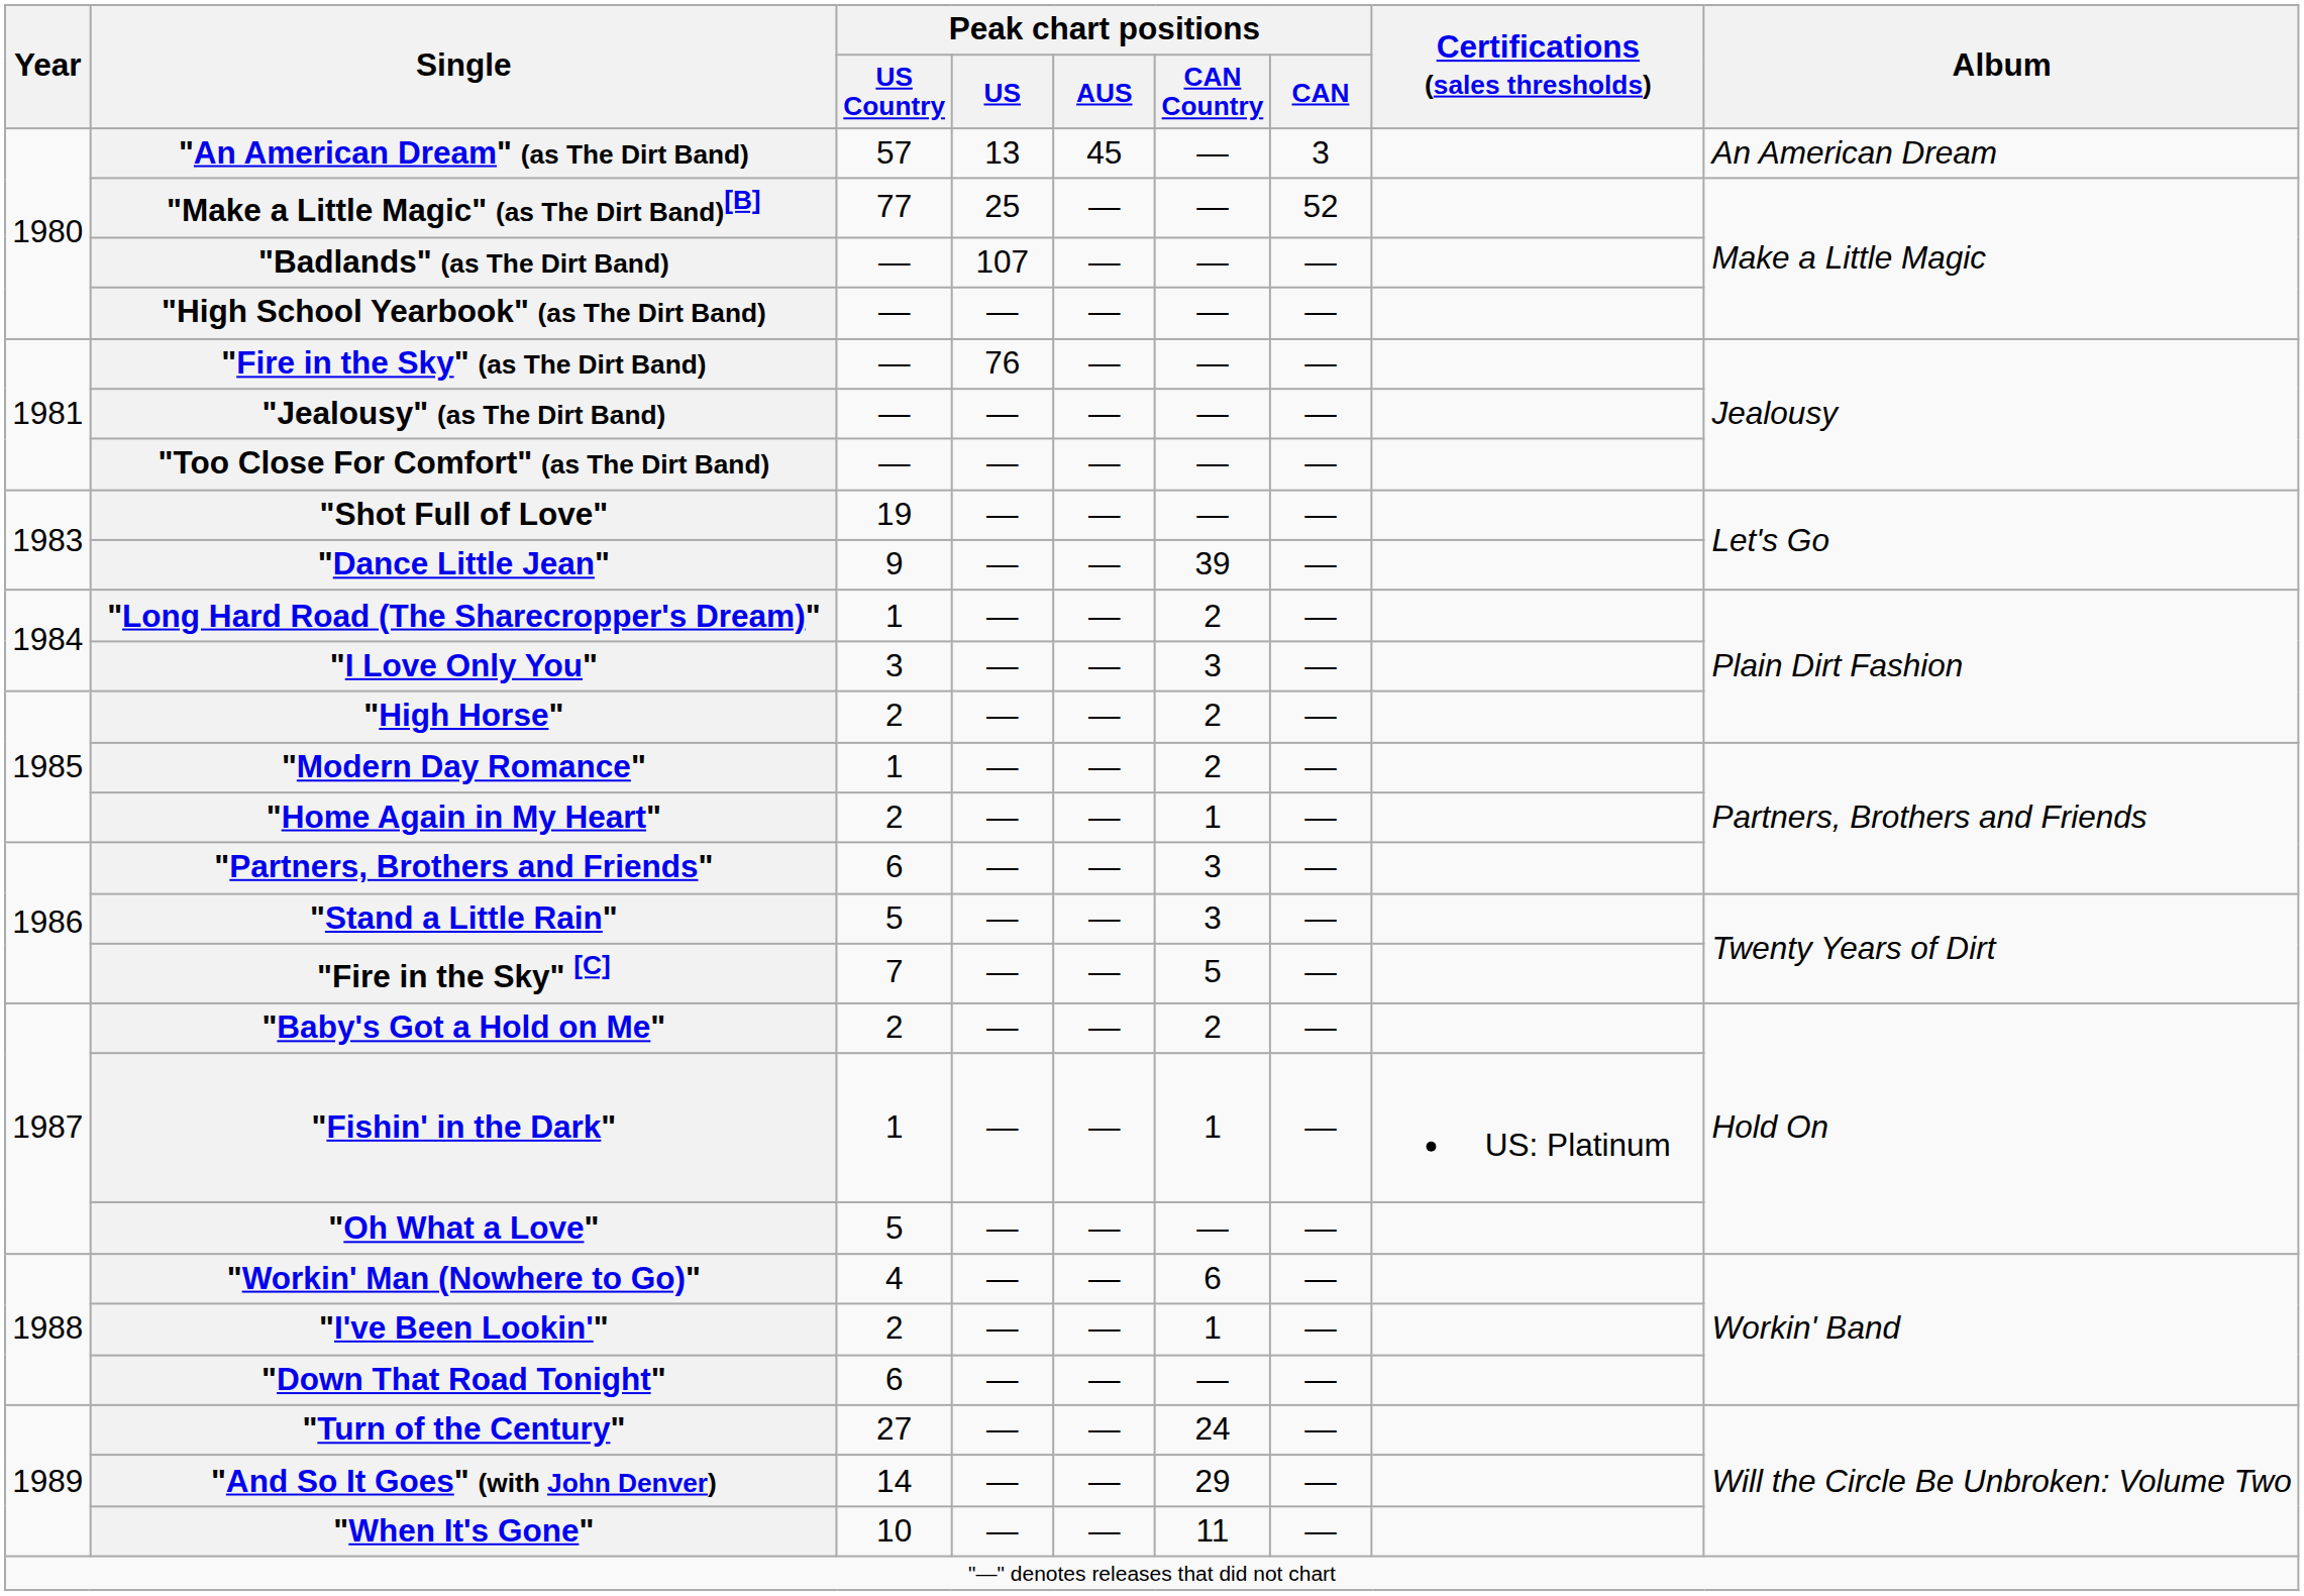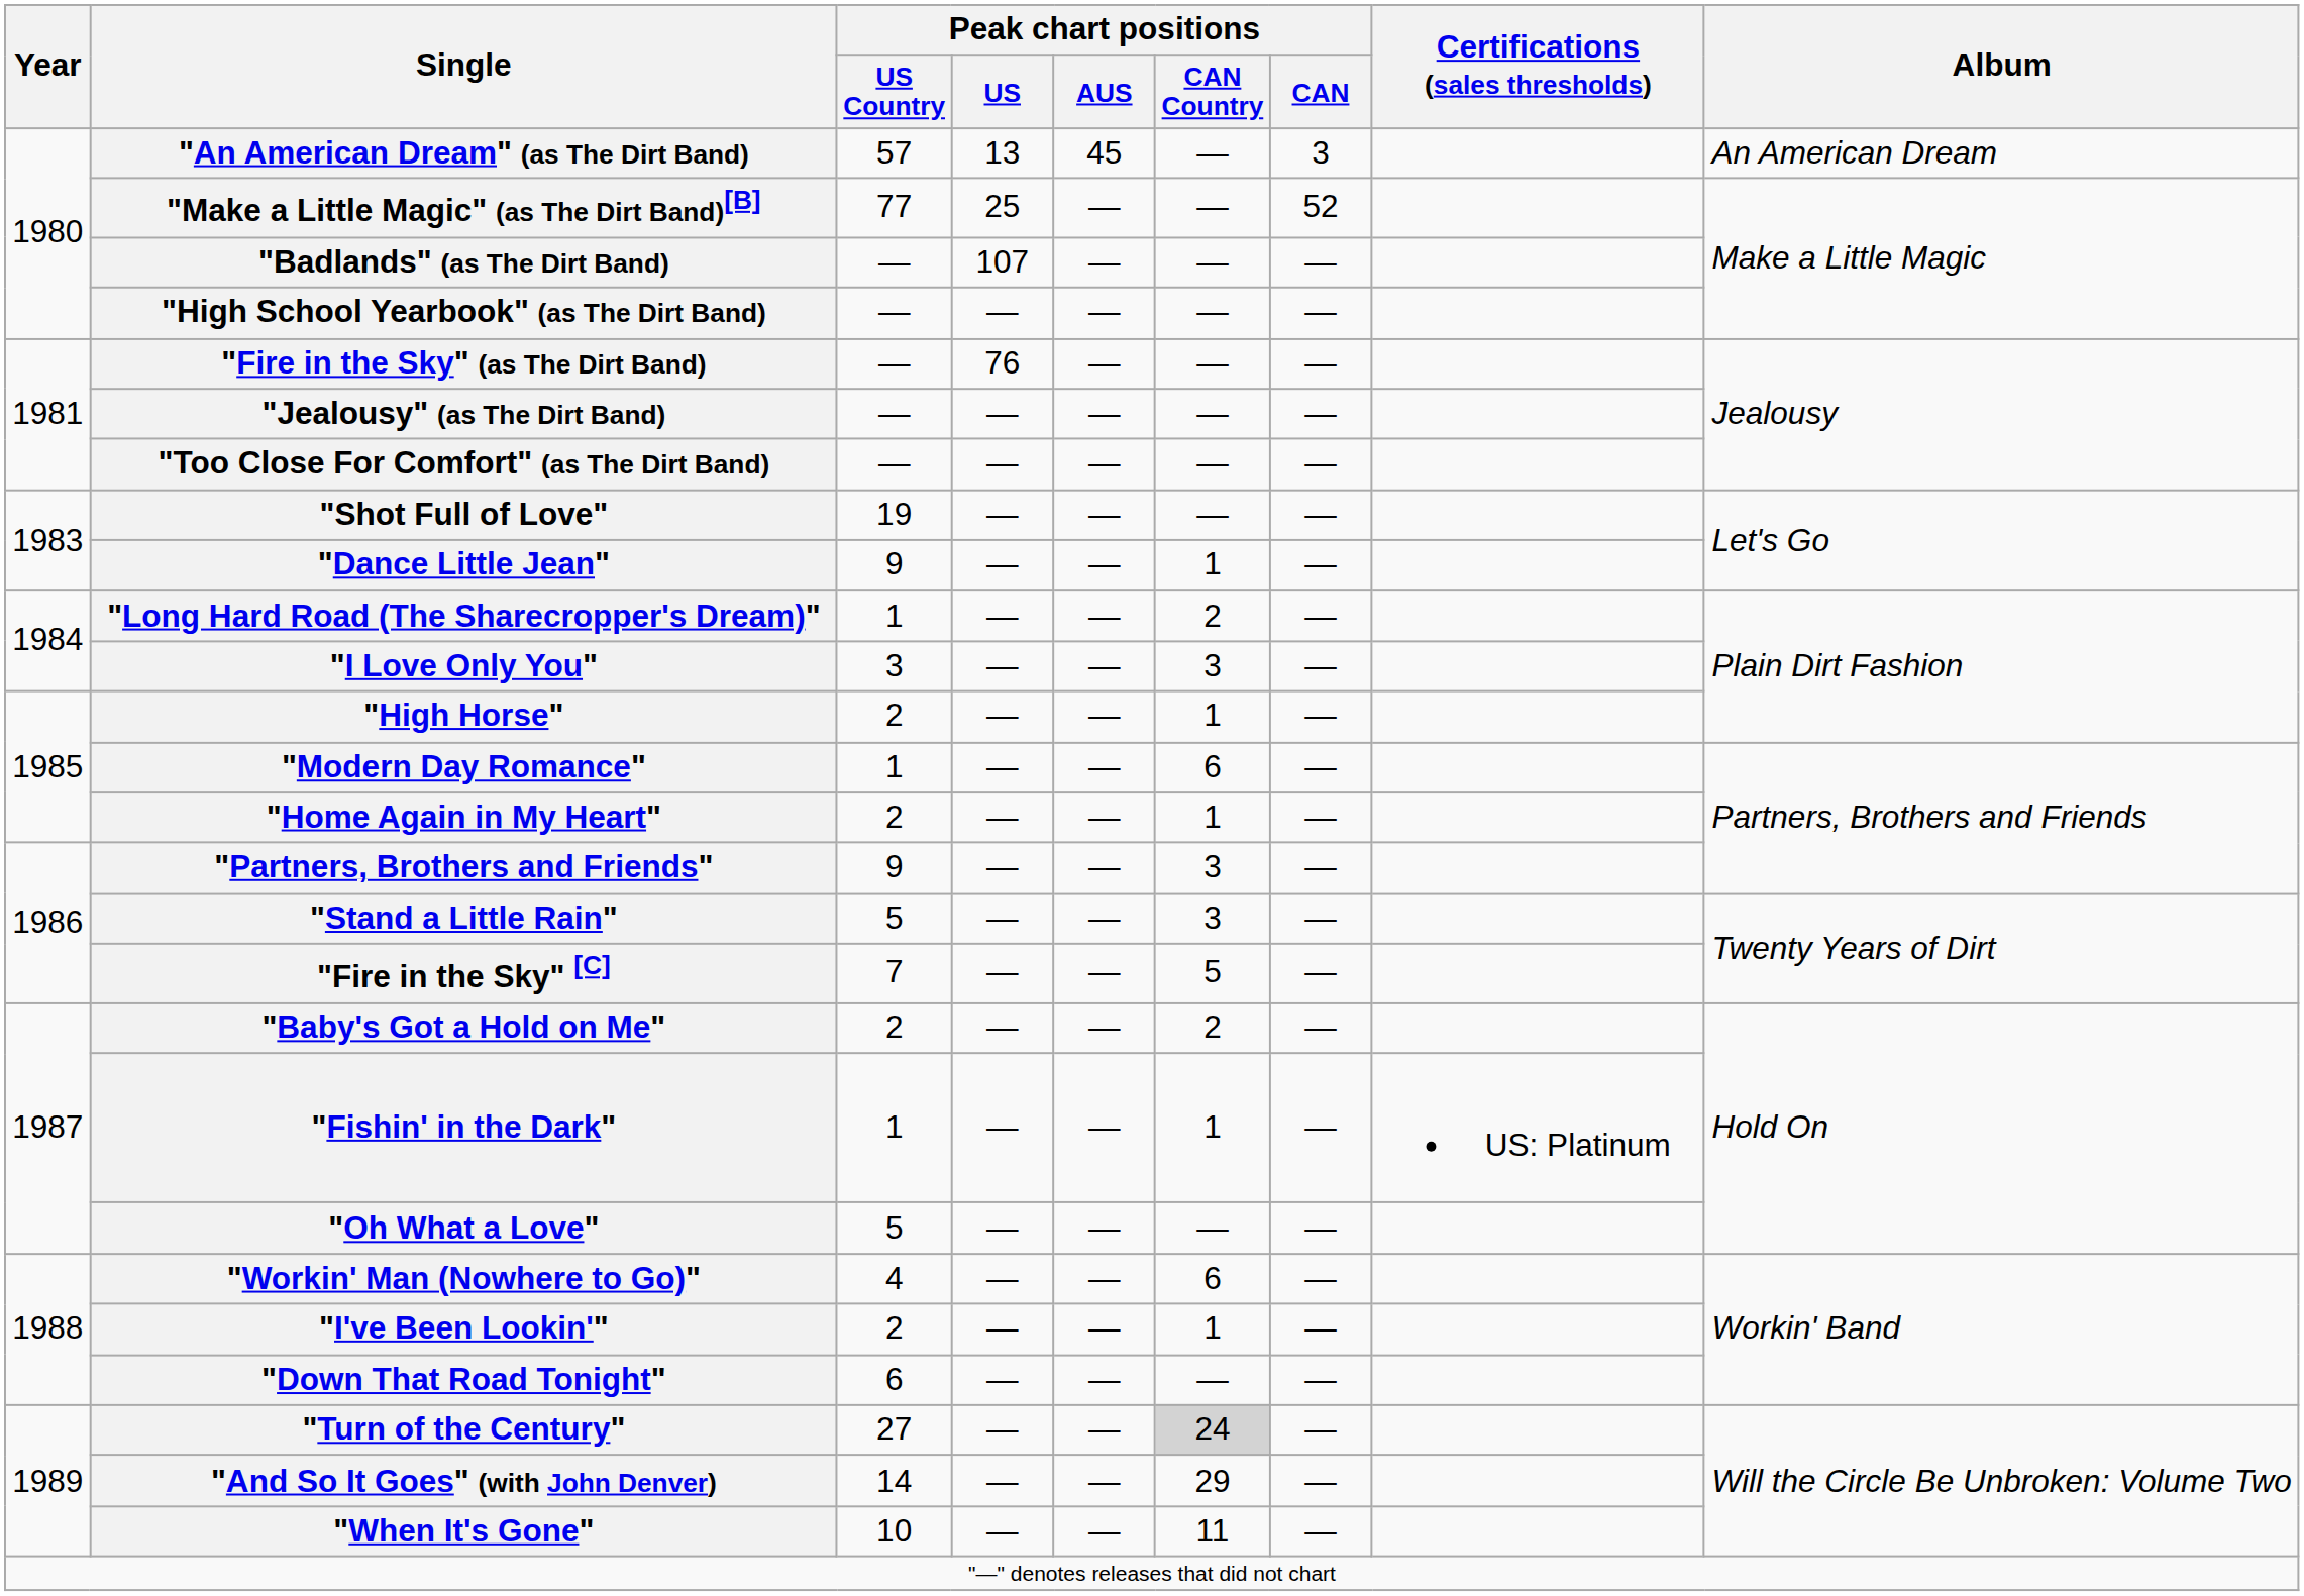 <table class="wikitable plainrowheaders" style="text-align:center;">
 <tr>
 <th rowspan="2">Year</th>
 <th rowspan="2" style="width:23em;">Single</th>
 <th colspan="5">Peak chart positions</th>
 <th rowspan="2" style="width:10em;"><a href='#'>Certifications</a><br><small>(<a href='#'>sales thresholds</a>)</small></th>
 <th rowspan="2">Album</th>
 </tr>
 <tr style="font-size:smaller;">
 <th style="width:45px;"><a href='#'>US Country</a><br></th>
 <th style="width:45px;"><a href='#'>US</a><br></th>
 <th style="width:45px;"><a href='#'>AUS</a></th>
 <th style="width:45px;"><a href='#'>CAN Country</a></th>
 <th style="width:45px;"><a href='#'>CAN</a></th>
 </tr>
 <tr>
 <td rowspan="4">1980</td>
 <th scope="row">"<a href='#'>An American Dream</a>" <small>(as The Dirt Band)</small></th>
 <td>57</td>
 <td>13</td>
 <td>45</td>
 <td>—</td>
 <td>3</td>
 <td></td>
 <td style="text-align:left;"><em>An American Dream</em></td>
 </tr>
 <tr>
 <th scope="row">"Make a Little Magic" <small>(as The Dirt Band)</small><sup><span></span><a href='#'><strong>[B]</strong></a></sup></th>
 <td>77</td>
 <td>25</td>
 <td>—</td>
 <td>—</td>
 <td>52</td>
 <td></td>
 <td style="text-align:left;" rowspan="3"><em>Make a Little Magic</em></td>
 </tr>
 <tr>
 <th scope="row">"Badlands" <small>(as The Dirt Band)</small></th>
 <td>—</td>
 <td>107</td>
 <td>—</td>
 <td>—</td>
 <td>—</td>
 <td></td>
 </tr>
 <tr>
 <th scope="row">"High School Yearbook" <small>(as The Dirt Band)</small></th>
 <td>—</td>
 <td>—</td>
 <td>—</td>
 <td>—</td>
 <td>—</td>
 <td></td>
 </tr>
 <tr>
 <td rowspan="3">1981</td>
 <th scope="row">"<a href='#'>Fire in the Sky</a>" <small>(as The Dirt Band)</small></th>
 <td>—</td>
 <td>76</td>
 <td>—</td>
 <td>—</td>
 <td>—</td>
 <td></td>
 <td style="text-align:left;" rowspan="3"><em>Jealousy</em></td>
 </tr>
 <tr>
 <th scope="row">"Jealousy" <small>(as The Dirt Band)</small></th>
 <td>—</td>
 <td>—</td>
 <td>—</td>
 <td>—</td>
 <td>—</td>
 <td></td>
 </tr>
 <tr>
 <th scope="row">"Too Close For Comfort" <small>(as The Dirt Band)</small></th>
 <td>—</td>
 <td>—</td>
 <td>—</td>
 <td>—</td>
 <td>—</td>
 <td></td>
 </tr>
 <tr>
 <td rowspan="2">1983</td>
 <th scope="row">"Shot Full of Love"</th>
 <td>19</td>
 <td>—</td>
 <td>—</td>
 <td>—</td>
 <td>—</td>
 <td></td>
 <td style="text-align:left;" rowspan="2"><em>Let's Go</em></td>
 </tr>
 <tr>
 <th scope="row">"<a href='#'>Dance Little Jean</a>"</th>
 <td>9</td>
 <td>—</td>
 <td>—</td>
-<td>39</td>
+<td>1</td>
 <td>—</td>
 <td></td>
 </tr>
 <tr>
 <td rowspan="2">1984</td>
 <th scope="row">"<a href='#'>Long Hard Road (The Sharecropper's Dream)</a>"</th>
 <td>1</td>
 <td>—</td>
 <td>—</td>
 <td>2</td>
 <td>—</td>
 <td></td>
 <td style="text-align:left;" rowspan="3"><em>Plain Dirt Fashion</em></td>
 </tr>
 <tr>
 <th scope="row">"<a href='#'>I Love Only You</a>"</th>
 <td>3</td>
 <td>—</td>
 <td>—</td>
 <td>3</td>
 <td>—</td>
 <td></td>
 </tr>
 <tr>
 <td rowspan="3">1985</td>
 <th scope="row">"<a href='#'>High Horse</a>"</th>
 <td>2</td>
 <td>—</td>
 <td>—</td>
-<td>2</td>
+<td>1</td>
 <td>—</td>
 <td></td>
 </tr>
 <tr>
 <th scope="row">"<a href='#'>Modern Day Romance</a>"</th>
 <td>1</td>
 <td>—</td>
 <td>—</td>
-<td>2</td>
+<td>6</td>
 <td>—</td>
 <td></td>
 <td style="text-align:left;" rowspan="3"><em>Partners, Brothers and Friends</em></td>
 </tr>
 <tr>
 <th scope="row">"<a href='#'>Home Again in My Heart</a>"</th>
 <td>2</td>
 <td>—</td>
 <td>—</td>
 <td>1</td>
 <td>—</td>
 <td></td>
 </tr>
 <tr>
 <td rowspan="3">1986</td>
 <th scope="row">"<a href='#'>Partners, Brothers and Friends</a>"</th>
-<td>6</td>
+<td>9</td>
 <td>—</td>
 <td>—</td>
 <td>3</td>
 <td>—</td>
 <td></td>
 </tr>
 <tr>
 <th scope="row">"<a href='#'>Stand a Little Rain</a>"</th>
 <td>5</td>
 <td>—</td>
 <td>—</td>
 <td>3</td>
 <td>—</td>
 <td></td>
 <td style="text-align:left;" rowspan="2"><em>Twenty Years of Dirt</em></td>
 </tr>
 <tr>
 <th scope="row">"Fire in the Sky" <sup><span></span><a href='#'><strong>[C]</strong></a></sup></th>
 <td>7</td>
 <td>—</td>
 <td>—</td>
 <td>5</td>
 <td>—</td>
 <td></td>
 </tr>
 <tr>
 <td rowspan="3">1987</td>
 <th scope="row">"<a href='#'>Baby's Got a Hold on Me</a>"</th>
 <td>2</td>
 <td>—</td>
 <td>—</td>
 <td>2</td>
 <td>—</td>
 <td></td>
 <td style="text-align:left;" rowspan="3"><em>Hold On</em></td>
 </tr>
 <tr>
 <th scope="row">"<a href='#'>Fishin' in the Dark</a>"</th>
 <td>1</td>
 <td>—</td>
 <td>—</td>
 <td>1</td>
 <td>—</td>
 <td><br><ul><li>US: Platinum</li></ul></td>
 </tr>
 <tr>
 <th scope="row">"<a href='#'>Oh What a Love</a>"</th>
 <td>5</td>
 <td>—</td>
 <td>—</td>
 <td>—</td>
 <td>—</td>
 <td></td>
 </tr>
 <tr>
 <td rowspan="3">1988</td>
 <th scope="row">"<a href='#'>Workin' Man (Nowhere to Go)</a>"</th>
 <td>4</td>
 <td>—</td>
 <td>—</td>
 <td>6</td>
 <td>—</td>
 <td></td>
 <td style="text-align:left;" rowspan="3"><em>Workin' Band</em></td>
 </tr>
 <tr>
 <th scope="row">"<a href='#'>I've Been Lookin'</a>"</th>
 <td>2</td>
 <td>—</td>
 <td>—</td>
 <td>1</td>
 <td>—</td>
 <td></td>
 </tr>
 <tr>
 <th scope="row">"<a href='#'>Down That Road Tonight</a>"</th>
 <td>6</td>
 <td>—</td>
 <td>—</td>
 <td>—</td>
 <td>—</td>
 <td></td>
 </tr>
 <tr>
 <td rowspan="3">1989</td>
 <th scope="row">"<a href='#'>Turn of the Century</a>"</th>
 <td>27</td>
 <td>—</td>
 <td>—</td>
-<td>24</td>
+<td style="background: lightgrey;">24</td>
 <td>—</td>
 <td></td>
 <td style="text-align:left;" rowspan="3"><em>Will the Circle Be Unbroken: Volume Two</em></td>
 </tr>
 <tr>
 <th scope="row">"<a href='#'>And So It Goes</a>" <small>(with <a href='#'>John Denver</a>)</small></th>
 <td>14</td>
 <td>—</td>
 <td>—</td>
 <td>29</td>
 <td>—</td>
 <td></td>
 </tr>
 <tr>
 <th scope="row">"<a href='#'>When It's Gone</a>"</th>
 <td>10</td>
 <td>—</td>
 <td>—</td>
 <td>11</td>
 <td>—</td>
 <td></td>
 </tr>
 <tr>
 <td colspan="9" style="font-size:8pt">"—" denotes releases that did not chart</td>
 </tr>
 </table>
